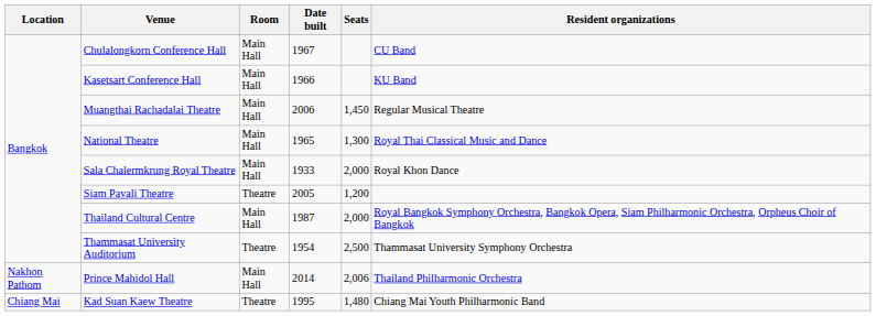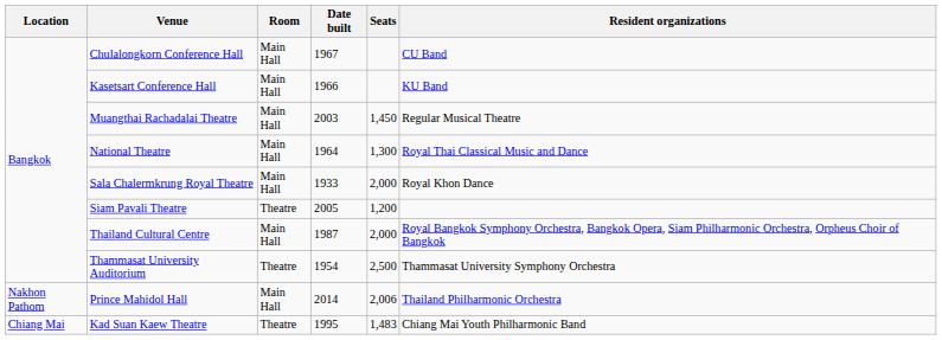 <table class="wikitable">
 <tr>
 <th>Location</th>
 <th>Venue</th>
 <th>Room</th>
 <th>Date built</th>
 <th>Seats</th>
 <th>Resident organizations</th>
 </tr>
 <tr>
 <td rowspan=8><a href='#'>Bangkok</a></td>
 <td><a href='#'>Chulalongkorn Conference Hall</a></td>
 <td>Main Hall</td>
 <td>1967</td>
 <td></td>
 <td><a href='#'>CU Band</a></td>
 </tr>
 <tr>
 <td><a href='#'>Kasetsart Conference Hall</a></td>
 <td>Main Hall</td>
 <td>1966</td>
 <td></td>
 <td><a href='#'>KU Band</a></td>
 </tr>
 <tr>
 <td><a href='#'>Muangthai Rachadalai Theatre</a></td>
 <td>Main Hall</td>
-<td>2006</td>
+<td>2003</td>
 <td>1,450</td>
 <td>Regular Musical Theatre</td>
 </tr>
 <tr>
 <td><a href='#'>National Theatre</a></td>
 <td>Main Hall</td>
-<td>1965</td>
+<td>1964</td>
 <td>1,300</td>
 <td><a href='#'>Royal Thai Classical Music and Dance</a></td>
 </tr>
 <tr>
 <td><a href='#'>Sala Chalermkrung Royal Theatre</a></td>
 <td>Main Hall</td>
 <td>1933</td>
 <td>2,000</td>
 <td>Royal Khon Dance</td>
 </tr>
 <tr>
 <td><a href='#'>Siam Pavali Theatre</a></td>
 <td>Theatre</td>
 <td>2005</td>
 <td>1,200</td>
 <td></td>
 </tr>
 <tr>
 <td><a href='#'>Thailand Cultural Centre</a></td>
 <td>Main Hall</td>
 <td>1987</td>
 <td>2,000</td>
 <td><a href='#'>Royal Bangkok Symphony Orchestra</a>, <a href='#'>Bangkok Opera</a>, <a href='#'>Siam Philharmonic Orchestra</a>, <a href='#'>Orpheus Choir of Bangkok</a></td>
 </tr>
 <tr>
 <td><a href='#'>Thammasat University Auditorium</a></td>
 <td>Theatre</td>
 <td>1954</td>
 <td>2,500</td>
 <td>Thammasat University Symphony Orchestra</td>
 </tr>
 <tr>
 <td><a href='#'>Nakhon Pathom</a></td>
 <td><a href='#'>Prince Mahidol Hall</a></td>
 <td>Main Hall</td>
 <td>2014</td>
 <td>2,006</td>
 <td><a href='#'>Thailand Philharmonic Orchestra</a></td>
 </tr>
 <tr>
 <td><a href='#'>Chiang Mai</a></td>
 <td><a href='#'>Kad Suan Kaew Theatre</a></td>
 <td>Theatre</td>
 <td>1995</td>
-<td>1,480</td>
+<td>1,483</td>
 <td>Chiang Mai Youth Philharmonic Band</td>
 </tr>
 </table>
